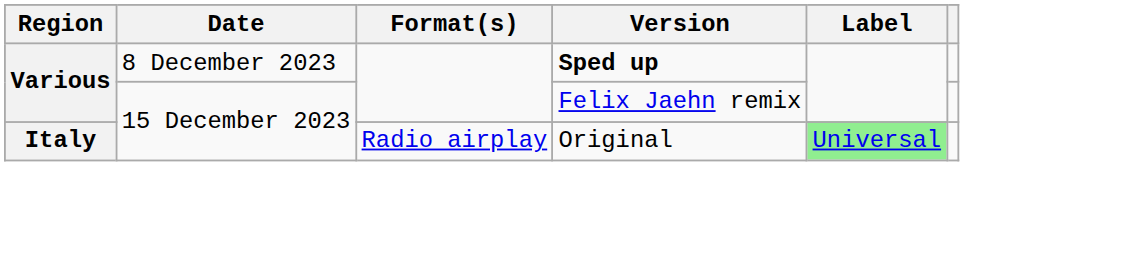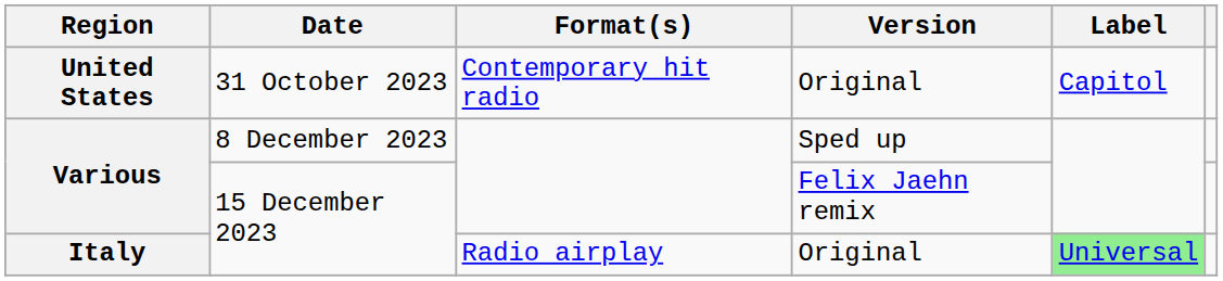 <table class="wikitable plainrowheaders">
 <tr>
 <th scope="col">Region</th>
 <th scope="col">Date</th>
 <th scope="col">Format(s)</th>
 <th scope="col">Version</th>
 <th scope="col">Label</th>
 <th scope="col"></th>
 </tr>
 <tr>
+<th scope="row">United States</th>
+<td>31 October 2023</td>
+<td><a href='#'>Contemporary hit radio</a></td>
+<td>Original</td>
+<td><a href='#'>Capitol</a></td>
+<td style="text-align:center;"></td>
+</tr>
+<tr>
 <th scope="row" rowspan="2">Various</th>
 <td>8 December 2023</td>
 <td rowspan="2"></td>
-<td><strong>Sped up</strong></td>
+<td>Sped up</td>
 <td rowspan="2"></td>
 <td style="text-align:center;"></td>
 </tr>
 <tr>
 <td rowspan="2">15 December 2023</td>
 <td><a href='#'>Felix Jaehn</a> remix</td>
 <td style="text-align:center;"></td>
 </tr>
 <tr>
 <th scope="row">Italy</th>
 <td><a href='#'>Radio airplay</a></td>
 <td>Original</td>
 <td style="background: lightgreen;"><a href='#'>Universal</a></td>
 <td style="text-align:center;"></td>
 </tr>
 </table>
